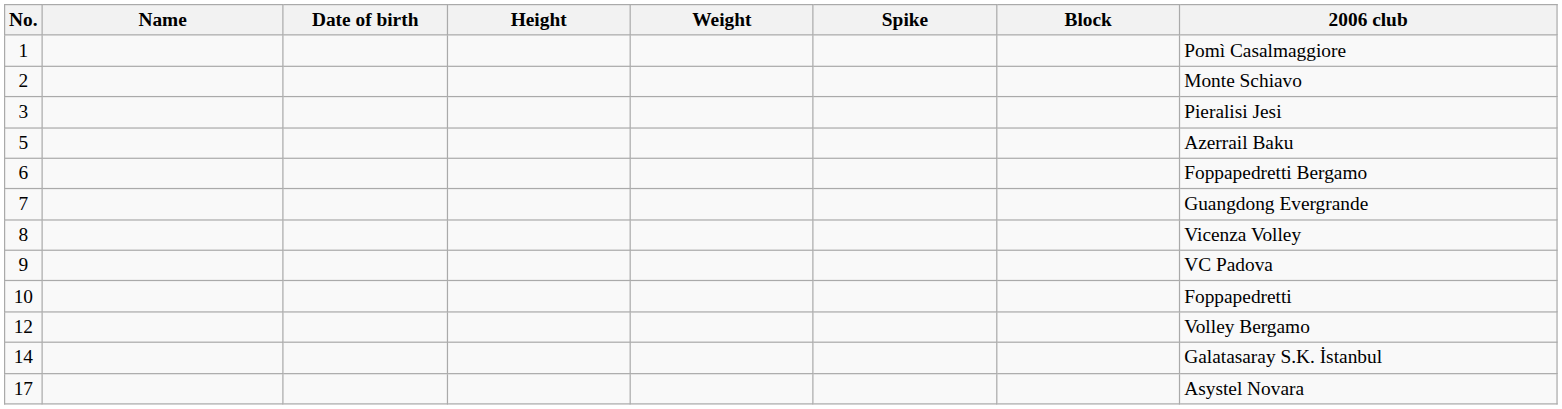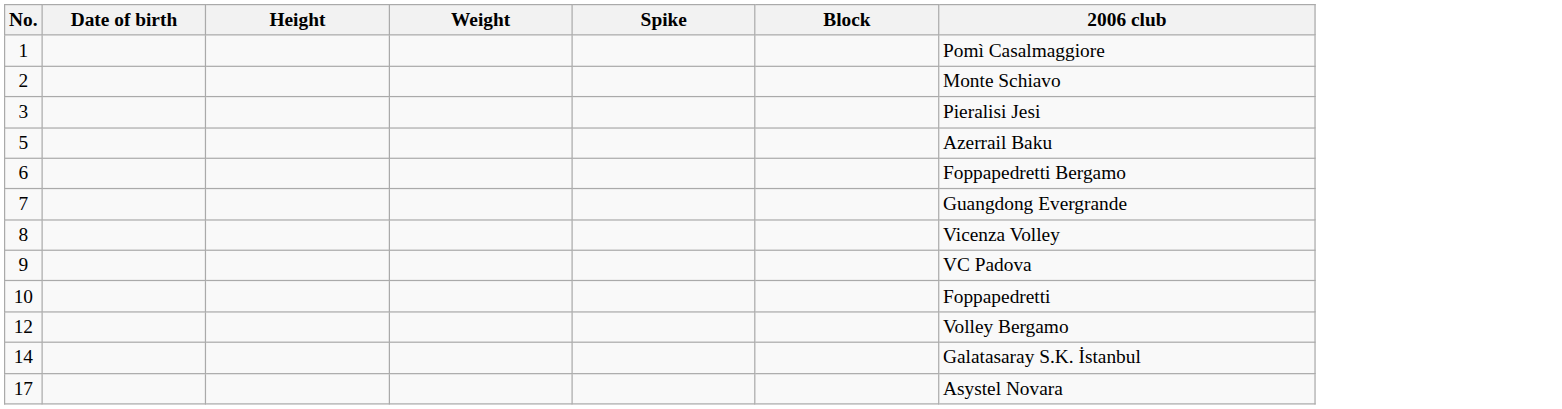 <table class="wikitable sortable" style="font-size:100%; text-align:center;">
 <tr>
 <th>No.</th>
-<th style="width:12em">Name</th>
 <th style="width:8em">Date of birth</th>
 <th style="width:9em">Height</th>
 <th style="width:9em">Weight</th>
 <th style="width:9em">Spike</th>
 <th style="width:9em">Block</th>
 <th style="width:19em">2006 club</th>
 </tr>
 <tr>
 <td>1</td>
-<td align=left></td>
 <td align=right></td>
 <td></td>
 <td></td>
 <td></td>
 <td></td>
 <td align=left>Pomì Casalmaggiore</td>
 </tr>
 <tr>
 <td>2</td>
-<td align=left></td>
 <td align=right></td>
 <td></td>
 <td></td>
 <td></td>
 <td></td>
 <td align=left>Monte Schiavo</td>
 </tr>
 <tr>
 <td>3</td>
-<td align=left></td>
 <td align=right></td>
 <td></td>
 <td></td>
 <td></td>
 <td></td>
 <td align=left>Pieralisi Jesi</td>
 </tr>
 <tr>
 <td>5</td>
-<td align=left></td>
 <td align=right></td>
 <td></td>
 <td></td>
 <td></td>
 <td></td>
 <td align=left>Azerrail Baku</td>
 </tr>
 <tr>
 <td>6</td>
-<td align=left></td>
 <td align=right></td>
 <td></td>
 <td></td>
 <td></td>
 <td></td>
 <td align=left>Foppapedretti Bergamo</td>
 </tr>
 <tr>
 <td>7</td>
-<td align=left></td>
 <td align=right></td>
 <td></td>
 <td></td>
 <td></td>
 <td></td>
 <td align=left>Guangdong Evergrande</td>
 </tr>
 <tr>
 <td>8</td>
-<td align=left></td>
 <td align=right></td>
 <td></td>
 <td></td>
 <td></td>
 <td></td>
 <td align=left>Vicenza Volley</td>
 </tr>
 <tr>
 <td>9</td>
-<td align=left></td>
 <td align=right></td>
 <td></td>
 <td></td>
 <td></td>
 <td></td>
 <td align=left>VC Padova</td>
 </tr>
 <tr>
 <td>10</td>
-<td align=left></td>
 <td align=right></td>
 <td></td>
 <td></td>
 <td></td>
 <td></td>
 <td align=left>Foppapedretti</td>
 </tr>
 <tr>
 <td>12</td>
-<td align=left></td>
 <td align=right></td>
 <td></td>
 <td></td>
 <td></td>
 <td></td>
 <td align=left>Volley Bergamo</td>
 </tr>
 <tr>
 <td>14</td>
-<td align=left></td>
 <td align=right></td>
 <td></td>
 <td></td>
 <td></td>
 <td></td>
 <td align=left>Galatasaray S.K. İstanbul</td>
 </tr>
 <tr>
 <td>17</td>
-<td align=left></td>
 <td align=right></td>
 <td></td>
 <td></td>
 <td></td>
 <td></td>
 <td align=left>Asystel Novara</td>
 </tr>
 </table>
